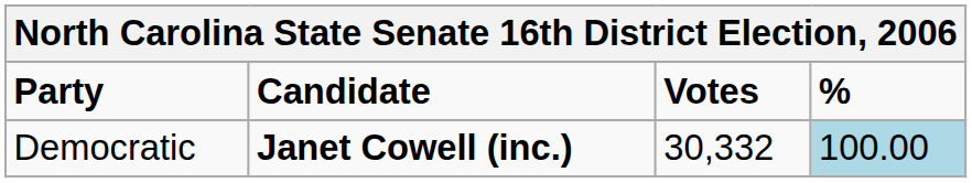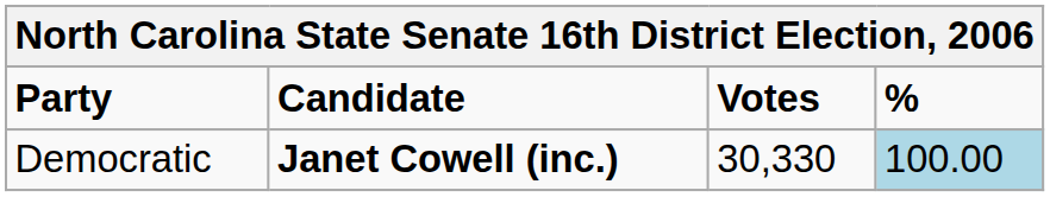 <table class="wikitable">
 <tr>
 <th colspan="4">North Carolina State Senate 16th District Election, 2006</th>
 </tr>
 <tr>
 <td><strong>Party</strong></td>
 <td><strong>Candidate</strong></td>
 <td><strong>Votes</strong></td>
 <td><strong>%</strong></td>
 </tr>
 <tr>
 <td>Democratic</td>
 <td><strong>Janet Cowell (inc.)</strong></td>
-<td>30,332</td>
+<td>30,330</td>
 <td style="background: lightblue;">100.00</td>
 </tr>
 </table>
